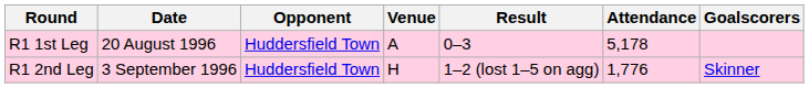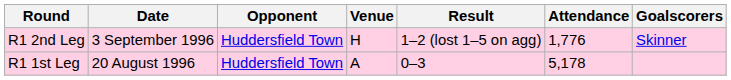 <table class="wikitable">
 <tr>
 <th>Round</th>
 <th>Date</th>
 <th>Opponent</th>
 <th>Venue</th>
 <th>Result</th>
 <th>Attendance</th>
 <th>Goalscorers</th>
 </tr>
 <tr style="background-color: #ffd0e3;">
+<td>R1 2nd Leg</td>
+<td>3 September 1996</td>
+<td><a href='#'>Huddersfield Town</a></td>
+<td>H</td>
+<td>1–2 (lost 1–5 on agg)</td>
+<td>1,776</td>
+<td><a href='#'>Skinner</a></td>
+</tr>
+<tr style="background-color: #ffd0e3;">
 <td>R1 1st Leg</td>
 <td>20 August 1996</td>
 <td><a href='#'>Huddersfield Town</a></td>
 <td>A</td>
 <td>0–3</td>
 <td>5,178</td>
 <td></td>
 </tr>
-<tr style="background-color: #ffd0e3;">
-<td>R1 2nd Leg</td>
-<td>3 September 1996</td>
-<td><a href='#'>Huddersfield Town</a></td>
-<td>H</td>
-<td>1–2 (lost 1–5 on agg)</td>
-<td>1,776</td>
-<td><a href='#'>Skinner</a></td>
-</tr>
 </table>
